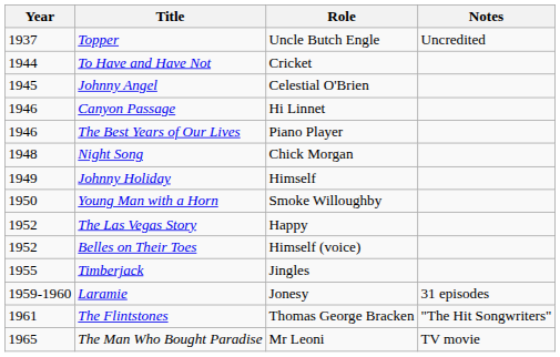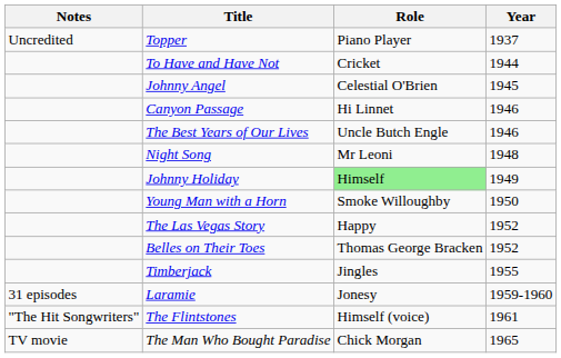 <table class="wikitable">
 <tr>
-<th>Year</th>
+<th>Notes</th>
 <th>Title</th>
 <th>Role</th>
-<th>Notes</th>
+<th>Year</th>
 </tr>
 <tr>
+<td>Uncredited</td>
+<td><em><a href='#'>Topper</a></em></td>
+<td>Piano Player</td>
 <td>1937</td>
-<td><em><a href='#'>Topper</a></em></td>
-<td>Uncle Butch Engle</td>
-<td>Uncredited</td>
 </tr>
 <tr>
-<td>1944</td>
+<td></td>
 <td><em><a href='#'>To Have and Have Not</a></em></td>
 <td>Cricket</td>
-<td></td>
+<td>1944</td>
 </tr>
 <tr>
-<td>1945</td>
+<td></td>
 <td><em><a href='#'>Johnny Angel</a></em></td>
 <td>Celestial O'Brien</td>
-<td></td>
+<td>1945</td>
 </tr>
 <tr>
-<td>1946</td>
+<td></td>
 <td><em><a href='#'>Canyon Passage</a></em></td>
 <td>Hi Linnet</td>
-<td></td>
+<td>1946</td>
 </tr>
 <tr>
+<td></td>
+<td><em><a href='#'>The Best Years of Our Lives</a></em></td>
+<td>Uncle Butch Engle</td>
 <td>1946</td>
-<td><em><a href='#'>The Best Years of Our Lives</a></em></td>
-<td>Piano Player</td>
-<td></td>
 </tr>
 <tr>
+<td></td>
+<td><em><a href='#'>Night Song</a></em></td>
+<td>Mr Leoni</td>
 <td>1948</td>
-<td><em><a href='#'>Night Song</a></em></td>
-<td>Chick Morgan</td>
-<td></td>
 </tr>
 <tr>
+<td></td>
+<td><em><a href='#'>Johnny Holiday</a></em></td>
+<td style="background: lightgreen;">Himself</td>
 <td>1949</td>
-<td><em><a href='#'>Johnny Holiday</a></em></td>
-<td>Himself</td>
-<td></td>
 </tr>
 <tr>
-<td>1950</td>
+<td></td>
 <td><em><a href='#'>Young Man with a Horn</a></em></td>
 <td>Smoke Willoughby</td>
-<td></td>
+<td>1950</td>
 </tr>
 <tr>
-<td>1952</td>
+<td></td>
 <td><em><a href='#'>The Las Vegas Story</a></em></td>
 <td>Happy</td>
-<td></td>
+<td>1952</td>
 </tr>
 <tr>
+<td></td>
+<td><em><a href='#'>Belles on Their Toes</a></em></td>
+<td>Thomas George Bracken</td>
 <td>1952</td>
-<td><em><a href='#'>Belles on Their Toes</a></em></td>
-<td>Himself (voice)</td>
-<td></td>
 </tr>
 <tr>
-<td>1955</td>
+<td></td>
 <td><em><a href='#'>Timberjack</a></em></td>
 <td>Jingles</td>
-<td></td>
+<td>1955</td>
 </tr>
 <tr>
-<td>1959-1960</td>
+<td>31 episodes</td>
 <td><em><a href='#'>Laramie</a></em></td>
 <td>Jonesy</td>
-<td>31 episodes</td>
+<td>1959-1960</td>
 </tr>
 <tr>
+<td>"The Hit Songwriters"</td>
+<td><em><a href='#'>The Flintstones</a></em></td>
+<td>Himself (voice)</td>
 <td>1961</td>
-<td><em><a href='#'>The Flintstones</a></em></td>
-<td>Thomas George Bracken</td>
-<td>"The Hit Songwriters"</td>
 </tr>
 <tr>
+<td>TV movie</td>
+<td><em>The Man Who Bought Paradise</em></td>
+<td>Chick Morgan</td>
 <td>1965</td>
-<td><em>The Man Who Bought Paradise</em></td>
-<td>Mr Leoni</td>
-<td>TV movie</td>
 </tr>
 </table>
